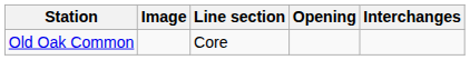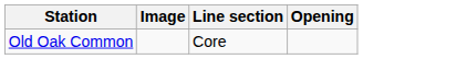 <table class="wikitable">
 <tr>
 <th>Station</th>
 <th>Image</th>
 <th>Line section</th>
 <th>Opening</th>
-<th>Interchanges</th>
 </tr>
 <tr>
 <td><a href='#'>Old Oak Common</a></td>
 <td></td>
 <td>Core</td>
 <td></td>
-<td></td>
 </tr>
 </table>
